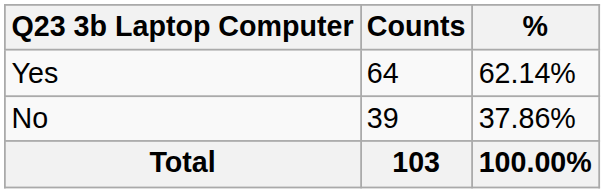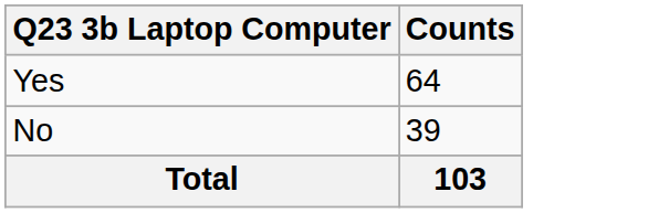 <table class="wikitable sortable">
 <tr>
 <th>Q23 3b Laptop Computer</th>
 <th>Counts</th>
-<th>%</th>
 </tr>
 <tr>
 <td>Yes</td>
 <td>64</td>
-<td>62.14%</td>
 </tr>
 <tr>
 <td>No</td>
 <td>39</td>
-<td>37.86%</td>
 </tr>
 <tr>
 <th>Total</th>
 <th>103</th>
-<th>100.00%</th>
 </tr>
 </table>
